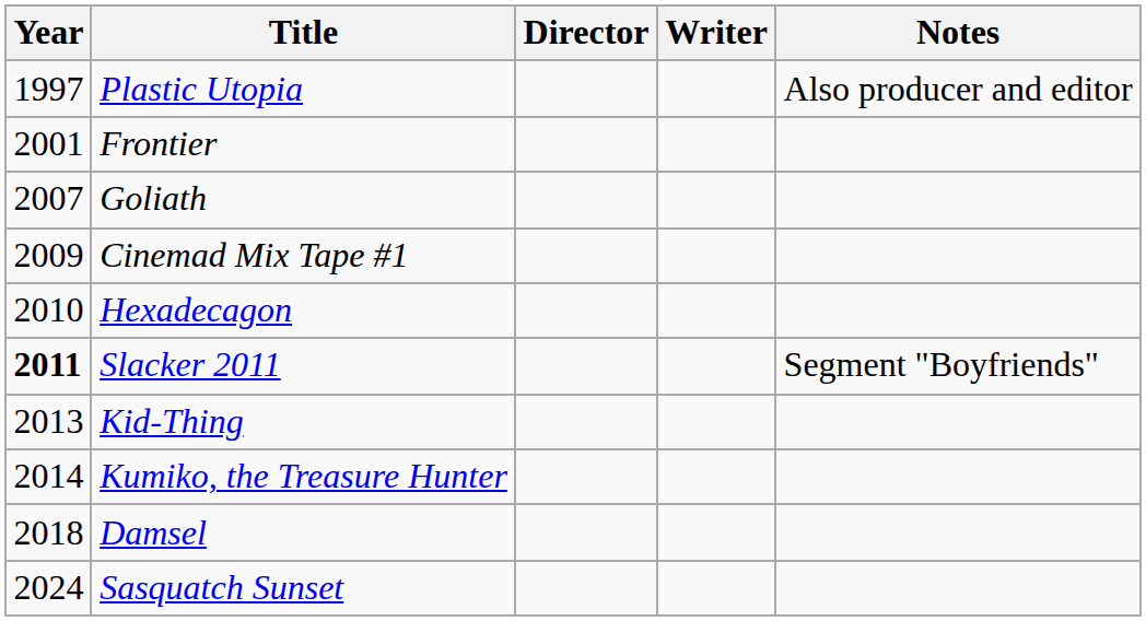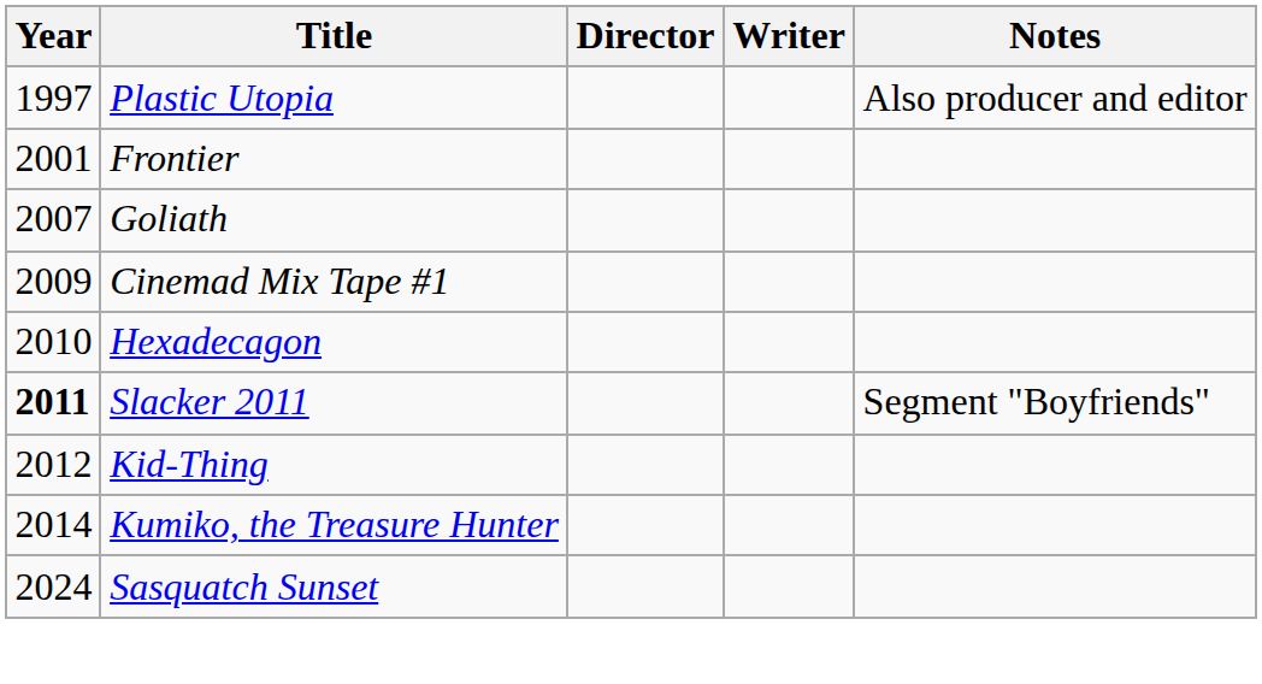 <table class="wikitable">
 <tr>
 <th>Year</th>
 <th>Title</th>
 <th>Director</th>
 <th>Writer</th>
 <th>Notes</th>
 </tr>
 <tr>
 <td>1997</td>
 <td><em><a href='#'>Plastic Utopia</a></em></td>
 <td></td>
 <td></td>
 <td>Also producer and editor</td>
 </tr>
 <tr>
 <td>2001</td>
 <td><em>Frontier</em></td>
 <td></td>
 <td></td>
 <td></td>
 </tr>
 <tr>
 <td>2007</td>
 <td><em>Goliath</em></td>
 <td></td>
 <td></td>
 <td></td>
 </tr>
 <tr>
 <td>2009</td>
 <td><em>Cinemad Mix Tape #1</em></td>
 <td></td>
 <td></td>
 <td></td>
 </tr>
 <tr>
 <td>2010</td>
 <td><em><a href='#'>Hexadecagon</a></em></td>
 <td></td>
 <td></td>
 <td></td>
 </tr>
 <tr>
 <td><strong>2011</strong></td>
 <td><em><a href='#'>Slacker 2011</a></em></td>
 <td></td>
 <td></td>
 <td>Segment "Boyfriends"</td>
 </tr>
 <tr>
-<td>2013</td>
+<td>2012</td>
 <td><em><a href='#'>Kid-Thing</a></em></td>
 <td></td>
 <td></td>
 <td></td>
 </tr>
 <tr>
 <td>2014</td>
 <td><em><a href='#'>Kumiko, the Treasure Hunter</a></em></td>
 <td></td>
 <td></td>
 <td></td>
 </tr>
 <tr>
-<td>2018</td>
-<td><em><a href='#'>Damsel</a></em></td>
-<td></td>
-<td></td>
-<td></td>
-</tr>
-<tr>
 <td>2024</td>
 <td><em><a href='#'>Sasquatch Sunset</a></em></td>
 <td></td>
 <td></td>
 <td></td>
 </tr>
 </table>
